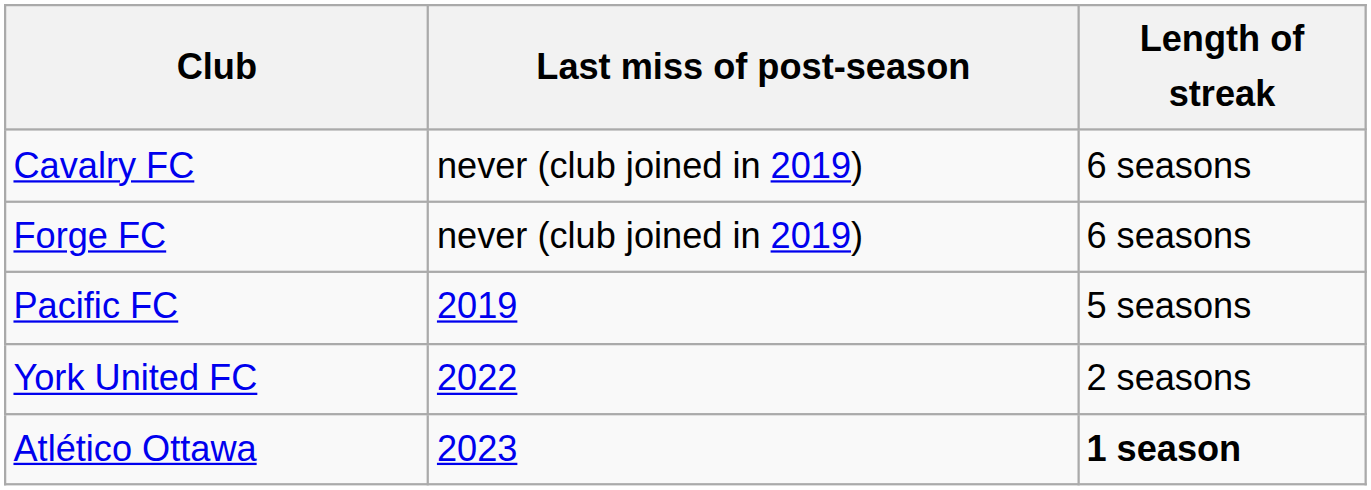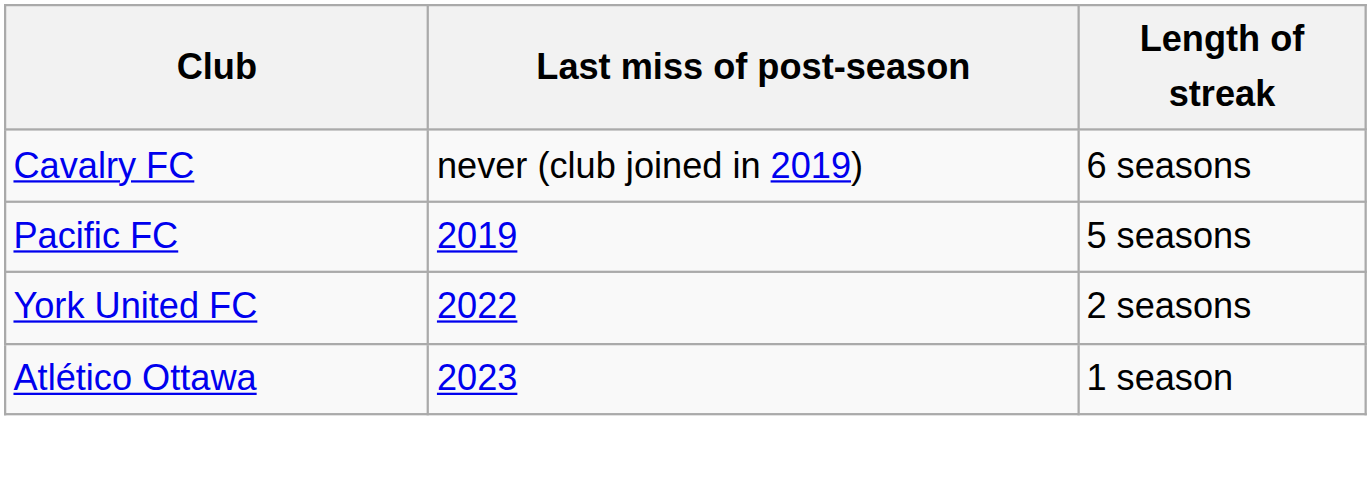 <table class="wikitable sortable" style="font-size:1.00em; line-height:1.5em;">
 <tr>
 <th width="180pt">Club</th>
 <th width="280pt">Last miss of post-season</th>
 <th width="120pt">Length of streak</th>
 </tr>
 <tr>
 <td align="left"><a href='#'>Cavalry FC</a></td>
-<td>never (club joined in <a href='#'>2019</a>)</td>
-<td>6 seasons</td>
-</tr>
-<tr>
-<td align="left"><a href='#'>Forge FC</a></td>
 <td>never (club joined in <a href='#'>2019</a>)</td>
 <td>6 seasons</td>
 </tr>
 <tr>
 <td align="left"><a href='#'>Pacific FC</a></td>
 <td><a href='#'>2019</a></td>
 <td>5 seasons</td>
 </tr>
 <tr>
 <td align="left"><a href='#'>York United FC</a></td>
 <td><a href='#'>2022</a></td>
 <td>2 seasons</td>
 </tr>
 <tr>
 <td align="left"><a href='#'>Atlético Ottawa</a></td>
 <td><a href='#'>2023</a></td>
-<td><strong>1 season</strong></td>
+<td>1 season</td>
 </tr>
 </table>
